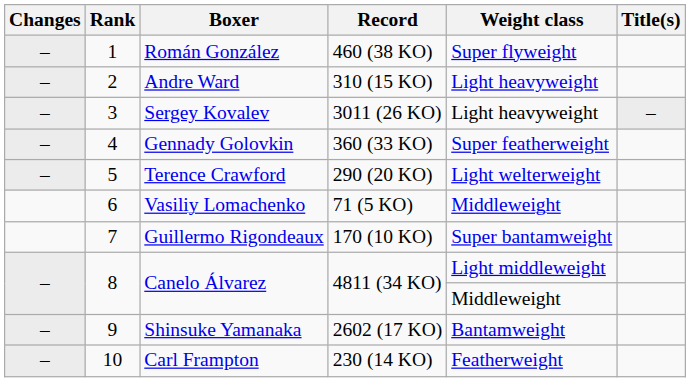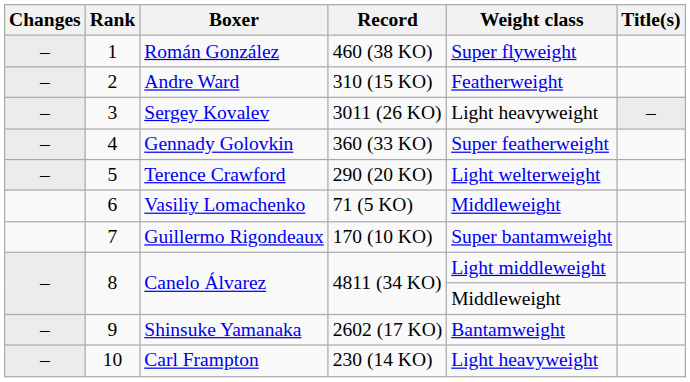 <table class="wikitable ">
 <tr>
 <th>Changes</th>
 <th>Rank</th>
 <th>Boxer</th>
 <th>Record</th>
 <th>Weight class</th>
 <th>Title(s)</th>
 </tr>
 <tr>
 <td align=center bgcolor=#ECECEC>–</td>
 <td align=center>1</td>
 <td><a href='#'>Román González</a></td>
 <td>460 (38 KO)</td>
 <td><a href='#'>Super flyweight</a></td>
 <td></td>
 </tr>
 <tr>
 <td align=center bgcolor=#ECECEC>–</td>
 <td align=center>2</td>
 <td><a href='#'>Andre Ward</a></td>
 <td>310 (15 KO)</td>
-<td><a href='#'>Light heavyweight</a></td>
+<td><a href='#'>Featherweight</a></td>
 <td></td>
 </tr>
 <tr>
 <td align=center bgcolor=#ECECEC>–</td>
 <td align=center>3</td>
 <td><a href='#'>Sergey Kovalev</a></td>
 <td>3011 (26 KO)</td>
 <td>Light heavyweight</td>
 <td align=center bgcolor=#ECECEC data-sort-value="Z">–</td>
 </tr>
 <tr>
 <td align=center bgcolor=#ECECEC>–</td>
 <td align=center>4</td>
 <td><a href='#'>Gennady Golovkin</a></td>
 <td>360 (33 KO)</td>
 <td><a href='#'>Super featherweight</a></td>
 <td></td>
 </tr>
 <tr>
 <td align=center bgcolor=#ECECEC>–</td>
 <td align=center>5</td>
 <td><a href='#'>Terence Crawford</a></td>
 <td>290 (20 KO)</td>
 <td><a href='#'>Light welterweight</a></td>
 <td></td>
 </tr>
 <tr>
 <td align=center></td>
 <td align=center>6</td>
 <td><a href='#'>Vasiliy Lomachenko</a></td>
 <td>71 (5 KO)</td>
 <td><a href='#'>Middleweight</a></td>
 <td></td>
 </tr>
 <tr>
 <td align=center></td>
 <td align=center>7</td>
 <td><a href='#'>Guillermo Rigondeaux</a></td>
 <td>170 (10 KO)</td>
 <td><a href='#'>Super bantamweight</a></td>
 <td></td>
 </tr>
 <tr>
 <td rowspan=2 align=center bgcolor=#ECECEC>–</td>
 <td rowspan=2 align=center>8</td>
 <td rowspan=2><a href='#'>Canelo Álvarez</a></td>
 <td rowspan=2>4811 (34 KO)</td>
 <td><a href='#'>Light middleweight</a></td>
 <td></td>
 </tr>
 <tr>
 <td>Middleweight</td>
 <td></td>
 </tr>
 <tr>
 <td align=center bgcolor=#ECECEC>–</td>
 <td align=center>9</td>
 <td><a href='#'>Shinsuke Yamanaka</a></td>
 <td>2602 (17 KO)</td>
 <td><a href='#'>Bantamweight</a></td>
 <td></td>
 </tr>
 <tr>
 <td align=center bgcolor=#ECECEC>–</td>
 <td align=center>10</td>
 <td><a href='#'>Carl Frampton</a></td>
 <td>230 (14 KO)</td>
-<td><a href='#'>Featherweight</a></td>
+<td><a href='#'>Light heavyweight</a></td>
 <td></td>
 </tr>
 </table>
